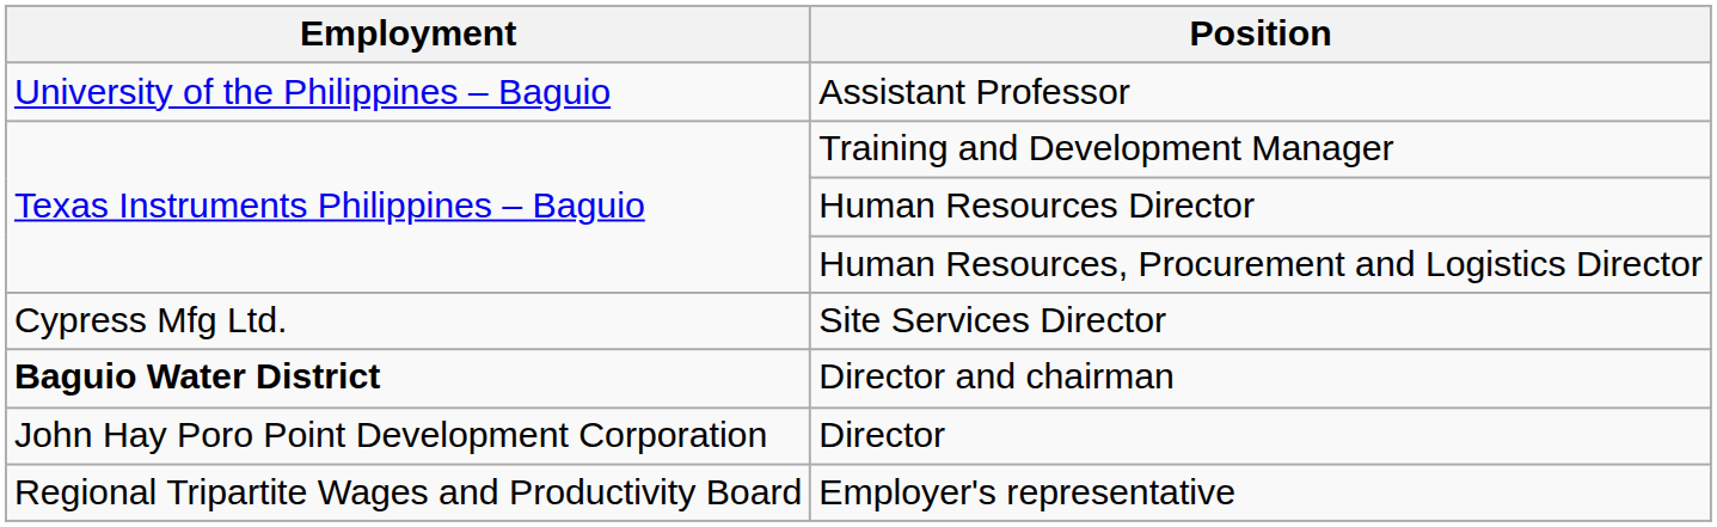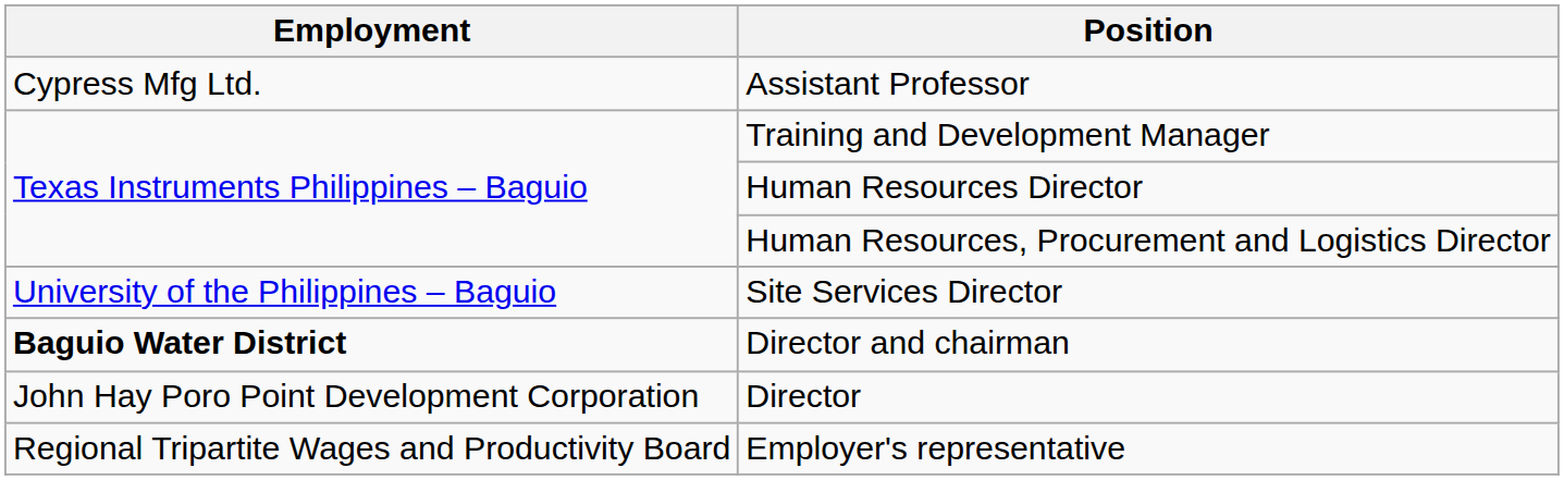 <table class="wikitable">
 <tr>
 <th>Employment</th>
 <th>Position</th>
 </tr>
 <tr>
-<td><a href='#'>University of the Philippines – Baguio</a></td>
+<td>Cypress Mfg Ltd.</td>
 <td>Assistant Professor</td>
 </tr>
 <tr>
 <td rowspan="3"><a href='#'>Texas Instruments Philippines – Baguio</a></td>
 <td>Training and Development Manager</td>
 </tr>
 <tr>
 <td>Human Resources Director</td>
 </tr>
 <tr>
 <td>Human Resources, Procurement and Logistics Director</td>
 </tr>
 <tr>
-<td>Cypress Mfg Ltd.</td>
+<td><a href='#'>University of the Philippines – Baguio</a></td>
 <td>Site Services Director</td>
 </tr>
 <tr>
 <td><strong>Baguio Water District</strong></td>
 <td>Director and chairman</td>
 </tr>
 <tr>
 <td>John Hay Poro Point Development Corporation</td>
 <td>Director</td>
 </tr>
 <tr>
 <td>Regional Tripartite Wages and Productivity Board</td>
 <td>Employer's representative</td>
 </tr>
 </table>
